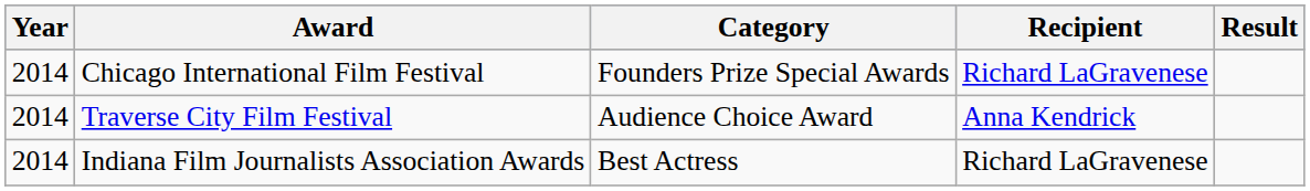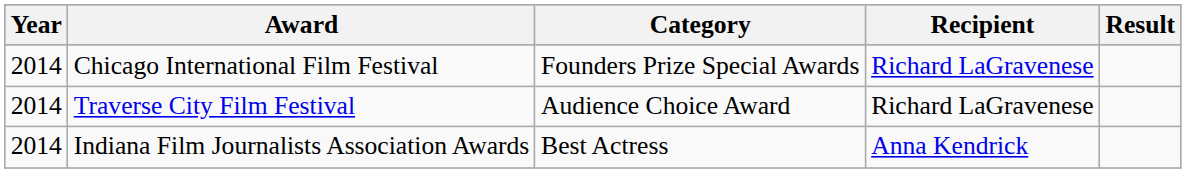 <table class="wikitable">
 <tr style="background:#b0c4de; text-align:center;">
 <th>Year</th>
 <th>Award</th>
 <th>Category</th>
 <th>Recipient</th>
 <th>Result</th>
 </tr>
 <tr>
 <td>2014</td>
 <td>Chicago International Film Festival</td>
 <td>Founders Prize Special Awards</td>
 <td><a href='#'>Richard LaGravenese</a></td>
 <td></td>
 </tr>
 <tr>
 <td>2014</td>
 <td><a href='#'>Traverse City Film Festival</a></td>
 <td>Audience Choice Award</td>
-<td><a href='#'>Anna Kendrick</a></td>
+<td>Richard LaGravenese</td>
 <td></td>
 </tr>
 <tr>
 <td>2014</td>
 <td>Indiana Film Journalists Association Awards</td>
 <td>Best Actress</td>
-<td>Richard LaGravenese</td>
+<td><a href='#'>Anna Kendrick</a></td>
 <td></td>
 </tr>
 </table>
